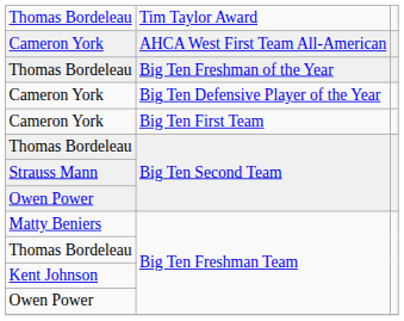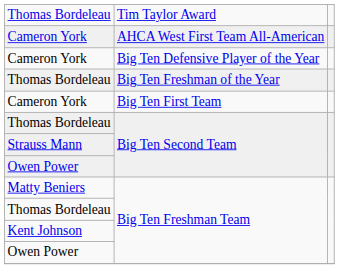 <table class="wikitable">
 <tr>
 <td><a href='#'>Thomas Bordeleau</a></td>
 <td><a href='#'>Tim Taylor Award</a></td>
 <td></td>
 </tr>
 <tr bgcolor=f0f0f0>
 <td><a href='#'>Cameron York</a></td>
 <td><a href='#'>AHCA West First Team All-American</a></td>
 <td></td>
 </tr>
+<tr>
+<td>Cameron York</td>
+<td><a href='#'>Big Ten Defensive Player of the Year</a></td>
+<td></td>
+</tr>
 <tr bgcolor=f0f0f0>
 <td>Thomas Bordeleau</td>
 <td><a href='#'>Big Ten Freshman of the Year</a></td>
-<td></td>
-</tr>
-<tr>
-<td>Cameron York</td>
-<td><a href='#'>Big Ten Defensive Player of the Year</a></td>
 <td></td>
 </tr>
 <tr>
 <td>Cameron York</td>
 <td><a href='#'>Big Ten First Team</a></td>
 <td></td>
 </tr>
 <tr bgcolor=f0f0f0>
 <td>Thomas Bordeleau</td>
 <td rowspan=3><a href='#'>Big Ten Second Team</a></td>
 <td rowspan=3></td>
 </tr>
 <tr bgcolor=f0f0f0>
 <td><a href='#'>Strauss Mann</a></td>
 </tr>
 <tr bgcolor=f0f0f0>
 <td><a href='#'>Owen Power</a></td>
 </tr>
 <tr>
 <td><a href='#'>Matty Beniers</a></td>
 <td rowspan=4><a href='#'>Big Ten Freshman Team</a></td>
 <td rowspan=4></td>
 </tr>
 <tr>
 <td>Thomas Bordeleau</td>
 </tr>
 <tr>
 <td><a href='#'>Kent Johnson</a></td>
 </tr>
 <tr>
 <td>Owen Power</td>
 </tr>
 <tr>
 </tr>
 </table>
